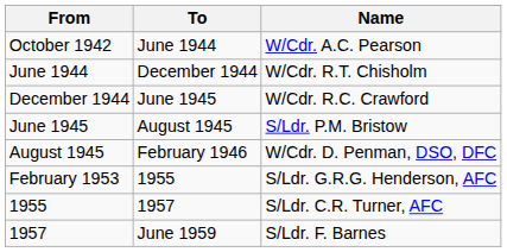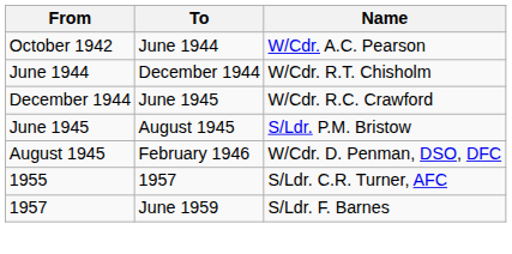 <table class="wikitable">
 <tr>
 <th>From</th>
 <th>To</th>
 <th>Name</th>
 </tr>
 <tr>
 <td>October 1942</td>
 <td>June 1944</td>
 <td><a href='#'>W/Cdr.</a> A.C. Pearson</td>
 </tr>
 <tr>
 <td>June 1944</td>
 <td>December 1944</td>
 <td>W/Cdr. R.T. Chisholm</td>
 </tr>
 <tr>
 <td>December 1944</td>
 <td>June 1945</td>
 <td>W/Cdr. R.C. Crawford</td>
 </tr>
 <tr>
 <td>June 1945</td>
 <td>August 1945</td>
 <td><a href='#'>S/Ldr.</a> P.M. Bristow</td>
 </tr>
 <tr>
 <td>August 1945</td>
 <td>February 1946</td>
 <td>W/Cdr. D. Penman, <a href='#'>DSO</a>, <a href='#'>DFC</a></td>
 </tr>
 <tr>
-<td>February 1953</td>
-<td>1955</td>
-<td>S/Ldr. G.R.G. Henderson, <a href='#'>AFC</a></td>
-</tr>
-<tr>
 <td>1955</td>
 <td>1957</td>
 <td>S/Ldr. C.R. Turner, <a href='#'>AFC</a></td>
 </tr>
 <tr>
 <td>1957</td>
 <td>June 1959</td>
 <td>S/Ldr. F. Barnes</td>
 </tr>
 </table>
